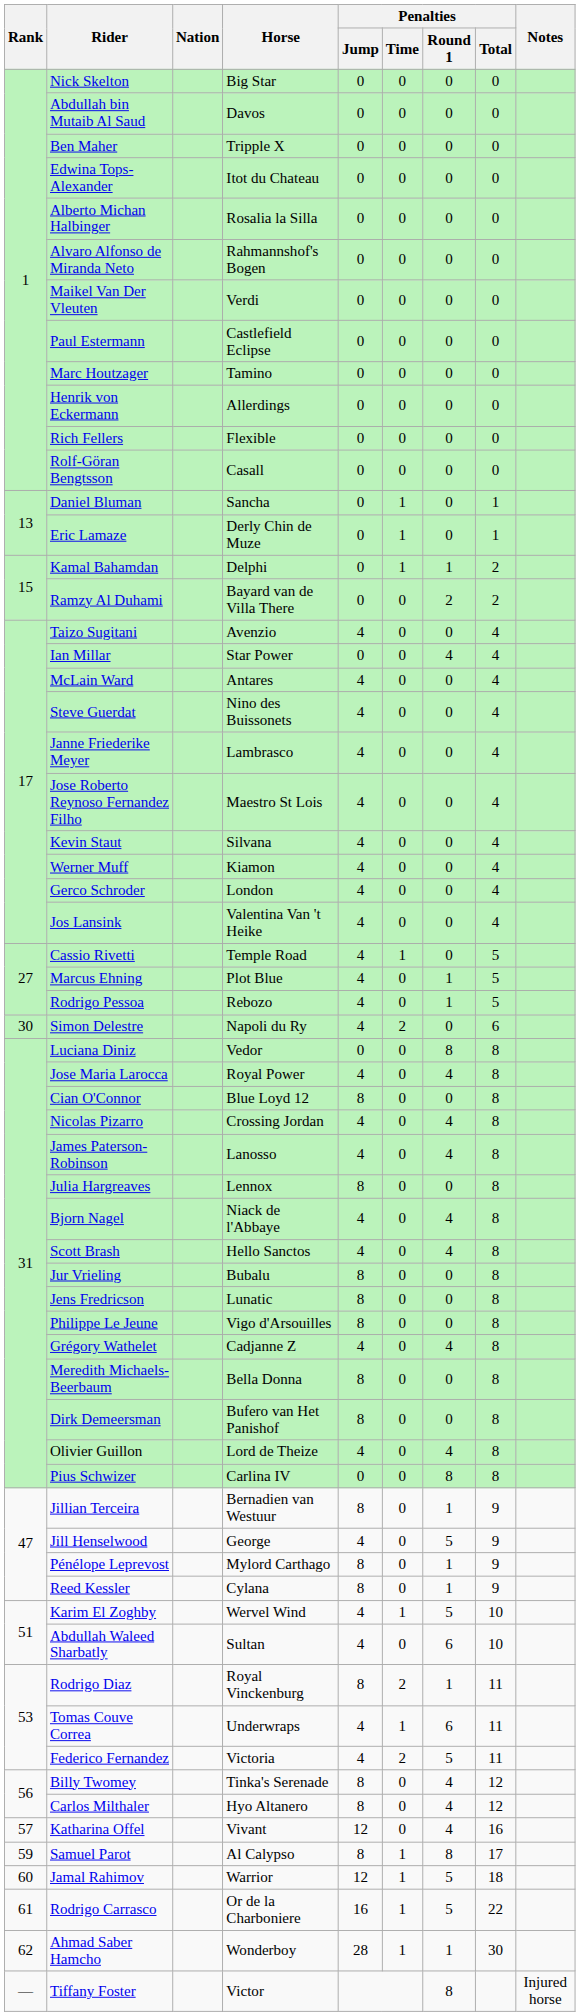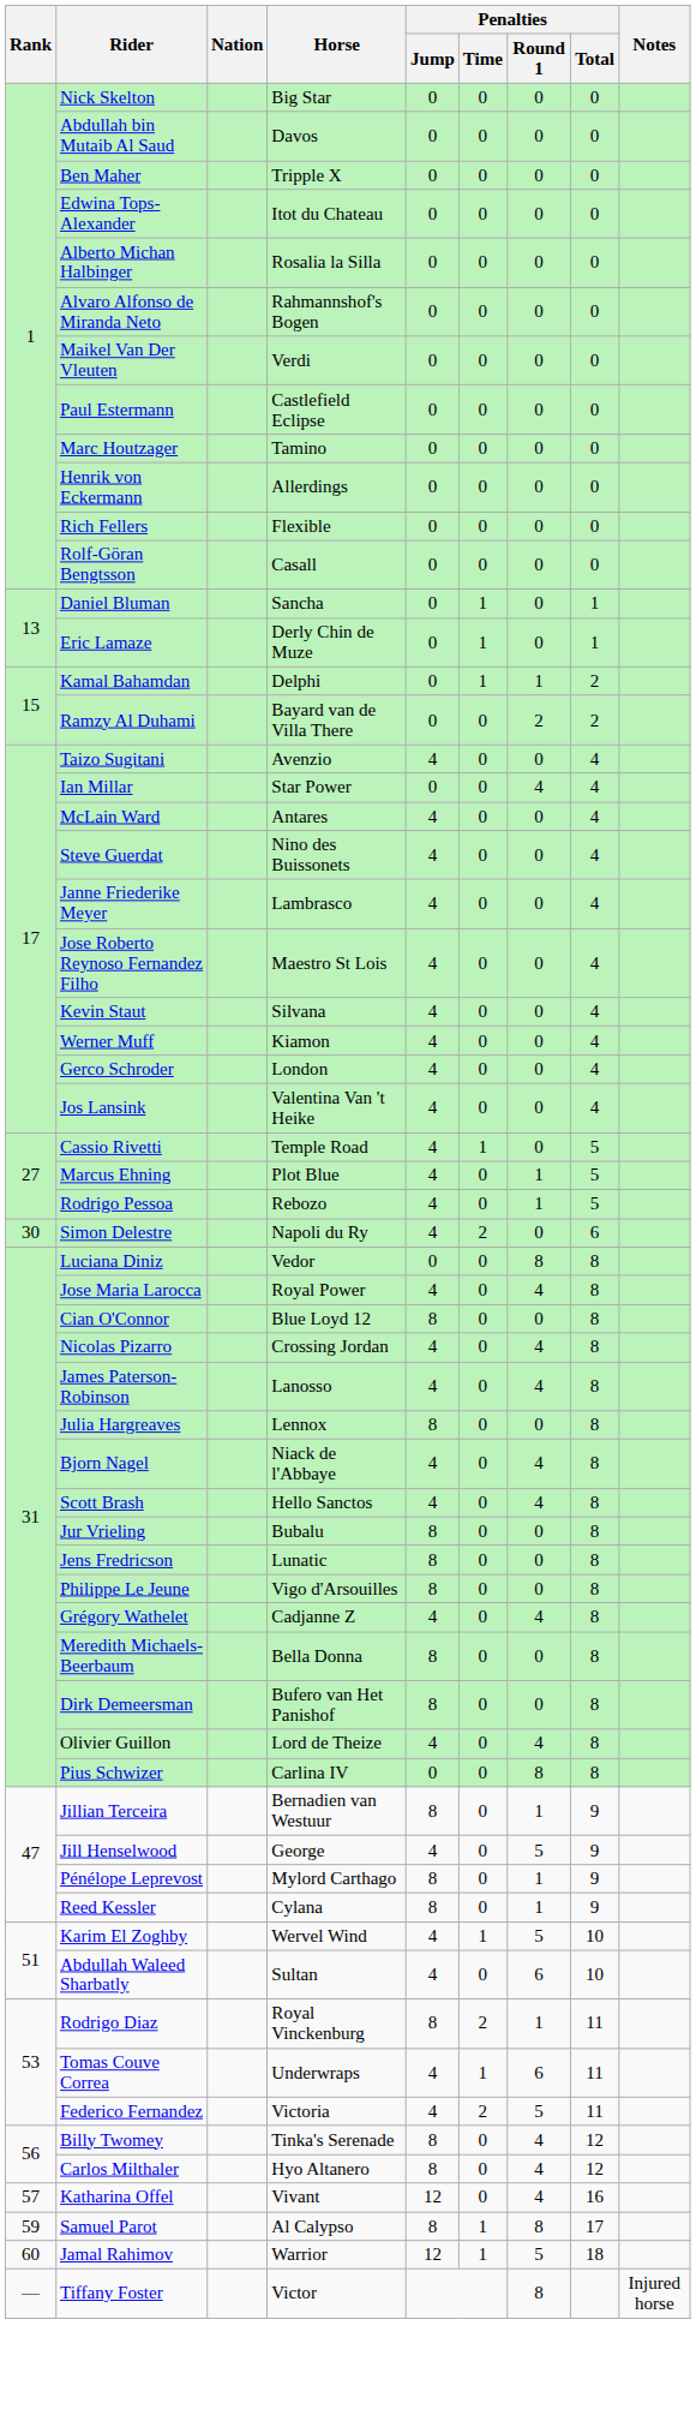 <table class="wikitable sortable" style="text-align:center">
 <tr>
 <th rowspan=2>Rank</th>
 <th rowspan=2>Rider</th>
 <th rowspan=2>Nation</th>
 <th rowspan=2>Horse</th>
 <th colspan=4>Penalties</th>
 <th rowspan=2>Notes</th>
 </tr>
 <tr>
 <th>Jump</th>
 <th>Time</th>
 <th>Round 1</th>
 <th>Total</th>
 </tr>
 <tr bgcolor=bbf3bb>
 <td rowspan="12">1</td>
 <td align=left><a href='#'>Nick Skelton</a></td>
 <td align=left></td>
 <td align=left>Big Star</td>
 <td>0</td>
 <td>0</td>
 <td>0</td>
 <td>0</td>
 <td></td>
 </tr>
 <tr bgcolor=bbf3bb>
 <td align=left><a href='#'>Abdullah bin Mutaib Al Saud</a></td>
 <td align=left></td>
 <td align=left>Davos</td>
 <td>0</td>
 <td>0</td>
 <td>0</td>
 <td>0</td>
 <td></td>
 </tr>
 <tr bgcolor=bbf3bb>
 <td align=left><a href='#'>Ben Maher</a></td>
 <td align=left></td>
 <td align=left>Tripple X</td>
 <td>0</td>
 <td>0</td>
 <td>0</td>
 <td>0</td>
 <td></td>
 </tr>
 <tr bgcolor=bbf3bb>
 <td align=left><a href='#'>Edwina Tops-Alexander</a></td>
 <td align=left></td>
 <td align=left>Itot du Chateau</td>
 <td>0</td>
 <td>0</td>
 <td>0</td>
 <td>0</td>
 <td></td>
 </tr>
 <tr bgcolor=bbf3bb>
 <td align=left><a href='#'>Alberto Michan Halbinger</a></td>
 <td align=left></td>
 <td align=left>Rosalia la Silla</td>
 <td>0</td>
 <td>0</td>
 <td>0</td>
 <td>0</td>
 <td></td>
 </tr>
 <tr bgcolor=bbf3bb>
 <td align=left><a href='#'>Alvaro Alfonso de Miranda Neto</a></td>
 <td align=left></td>
 <td align=left>Rahmannshof's Bogen</td>
 <td>0</td>
 <td>0</td>
 <td>0</td>
 <td>0</td>
 <td></td>
 </tr>
 <tr bgcolor=bbf3bb>
 <td align=left><a href='#'>Maikel Van Der Vleuten</a></td>
 <td align=left></td>
 <td align=left>Verdi</td>
 <td>0</td>
 <td>0</td>
 <td>0</td>
 <td>0</td>
 <td></td>
 </tr>
 <tr bgcolor=bbf3bb>
 <td align=left><a href='#'>Paul Estermann</a></td>
 <td align=left></td>
 <td align=left>Castlefield Eclipse</td>
 <td>0</td>
 <td>0</td>
 <td>0</td>
 <td>0</td>
 <td></td>
 </tr>
 <tr bgcolor=bbf3bb>
 <td align=left><a href='#'>Marc Houtzager</a></td>
 <td align=left></td>
 <td align=left>Tamino</td>
 <td>0</td>
 <td>0</td>
 <td>0</td>
 <td>0</td>
 <td></td>
 </tr>
 <tr bgcolor=bbf3bb>
 <td align=left><a href='#'>Henrik von Eckermann</a></td>
 <td align=left></td>
 <td align=left>Allerdings</td>
 <td>0</td>
 <td>0</td>
 <td>0</td>
 <td>0</td>
 <td></td>
 </tr>
 <tr bgcolor=bbf3bb>
 <td align=left><a href='#'>Rich Fellers</a></td>
 <td align=left></td>
 <td align=left>Flexible</td>
 <td>0</td>
 <td>0</td>
 <td>0</td>
 <td>0</td>
 <td></td>
 </tr>
 <tr bgcolor=bbf3bb>
 <td align=left><a href='#'>Rolf-Göran Bengtsson</a></td>
 <td align=left></td>
 <td align=left>Casall</td>
 <td>0</td>
 <td>0</td>
 <td>0</td>
 <td>0</td>
 <td></td>
 </tr>
 <tr bgcolor=bbf3bb>
 <td rowspan="2">13</td>
 <td align=left><a href='#'>Daniel Bluman</a></td>
 <td align=left></td>
 <td align=left>Sancha</td>
 <td>0</td>
 <td>1</td>
 <td>0</td>
 <td>1</td>
 <td></td>
 </tr>
 <tr bgcolor=bbf3bb>
 <td align=left><a href='#'>Eric Lamaze</a></td>
 <td align=left></td>
 <td align=left>Derly Chin de Muze</td>
 <td>0</td>
 <td>1</td>
 <td>0</td>
 <td>1</td>
 <td></td>
 </tr>
 <tr bgcolor=bbf3bb>
 <td rowspan="2">15</td>
 <td align=left><a href='#'>Kamal Bahamdan</a></td>
 <td align=left></td>
 <td align=left>Delphi</td>
 <td>0</td>
 <td>1</td>
 <td>1</td>
 <td>2</td>
 <td></td>
 </tr>
 <tr bgcolor=bbf3bb>
 <td align=left><a href='#'>Ramzy Al Duhami</a></td>
 <td align=left></td>
 <td align=left>Bayard van de Villa There</td>
 <td>0</td>
 <td>0</td>
 <td>2</td>
 <td>2</td>
 <td></td>
 </tr>
 <tr bgcolor=bbf3bb>
 <td rowspan="10">17</td>
 <td align=left><a href='#'>Taizo Sugitani</a></td>
 <td align=left></td>
 <td align=left>Avenzio</td>
 <td>4</td>
 <td>0</td>
 <td>0</td>
 <td>4</td>
 <td></td>
 </tr>
 <tr bgcolor=bbf3bb>
 <td align=left><a href='#'>Ian Millar</a></td>
 <td align=left></td>
 <td align=left>Star Power</td>
 <td>0</td>
 <td>0</td>
 <td>4</td>
 <td>4</td>
 <td></td>
 </tr>
 <tr bgcolor=bbf3bb>
 <td align=left><a href='#'>McLain Ward</a></td>
 <td align=left></td>
 <td align=left>Antares</td>
 <td>4</td>
 <td>0</td>
 <td>0</td>
 <td>4</td>
 <td></td>
 </tr>
 <tr bgcolor=bbf3bb>
 <td align=left><a href='#'>Steve Guerdat</a></td>
 <td align=left></td>
 <td align=left>Nino des Buissonets</td>
 <td>4</td>
 <td>0</td>
 <td>0</td>
 <td>4</td>
 <td></td>
 </tr>
 <tr bgcolor=bbf3bb>
 <td align=left><a href='#'>Janne Friederike Meyer</a></td>
 <td align=left></td>
 <td align=left>Lambrasco</td>
 <td>4</td>
 <td>0</td>
 <td>0</td>
 <td>4</td>
 <td></td>
 </tr>
 <tr bgcolor=bbf3bb>
 <td align=left><a href='#'>Jose Roberto Reynoso Fernandez Filho</a></td>
 <td align=left></td>
 <td align=left>Maestro St Lois</td>
 <td>4</td>
 <td>0</td>
 <td>0</td>
 <td>4</td>
 <td></td>
 </tr>
 <tr bgcolor=bbf3bb>
 <td align=left><a href='#'>Kevin Staut</a></td>
 <td align=left></td>
 <td align=left>Silvana</td>
 <td>4</td>
 <td>0</td>
 <td>0</td>
 <td>4</td>
 <td></td>
 </tr>
 <tr bgcolor=bbf3bb>
 <td align=left><a href='#'>Werner Muff</a></td>
 <td align=left></td>
 <td align=left>Kiamon</td>
 <td>4</td>
 <td>0</td>
 <td>0</td>
 <td>4</td>
 <td></td>
 </tr>
 <tr bgcolor=bbf3bb>
 <td align=left><a href='#'>Gerco Schroder</a></td>
 <td align=left></td>
 <td align=left>London</td>
 <td>4</td>
 <td>0</td>
 <td>0</td>
 <td>4</td>
 <td></td>
 </tr>
 <tr bgcolor=bbf3bb>
 <td align=left><a href='#'>Jos Lansink</a></td>
 <td align=left></td>
 <td align=left>Valentina Van 't Heike</td>
 <td>4</td>
 <td>0</td>
 <td>0</td>
 <td>4</td>
 <td></td>
 </tr>
 <tr bgcolor=bbf3bb>
 <td rowspan="3">27</td>
 <td align=left><a href='#'>Cassio Rivetti</a></td>
 <td align=left></td>
 <td align=left>Temple Road</td>
 <td>4</td>
 <td>1</td>
 <td>0</td>
 <td>5</td>
 <td></td>
 </tr>
 <tr bgcolor=bbf3bb>
 <td align=left><a href='#'>Marcus Ehning</a></td>
 <td align=left></td>
 <td align=left>Plot Blue</td>
 <td>4</td>
 <td>0</td>
 <td>1</td>
 <td>5</td>
 <td></td>
 </tr>
 <tr bgcolor=bbf3bb>
 <td align=left><a href='#'>Rodrigo Pessoa</a></td>
 <td align=left></td>
 <td align=left>Rebozo</td>
 <td>4</td>
 <td>0</td>
 <td>1</td>
 <td>5</td>
 <td></td>
 </tr>
 <tr bgcolor=bbf3bb>
 <td>30</td>
 <td align=left><a href='#'>Simon Delestre</a></td>
 <td align=left></td>
 <td align=left>Napoli du Ry</td>
 <td>4</td>
 <td>2</td>
 <td>0</td>
 <td>6</td>
 <td></td>
 </tr>
 <tr bgcolor=bbf3bb>
 <td rowspan="16">31</td>
 <td align=left><a href='#'>Luciana Diniz</a></td>
 <td align=left></td>
 <td align=left>Vedor</td>
 <td>0</td>
 <td>0</td>
 <td>8</td>
 <td>8</td>
 <td></td>
 </tr>
 <tr bgcolor=bbf3bb>
 <td align=left><a href='#'>Jose Maria Larocca</a></td>
 <td align=left></td>
 <td align=left>Royal Power</td>
 <td>4</td>
 <td>0</td>
 <td>4</td>
 <td>8</td>
 <td></td>
 </tr>
 <tr bgcolor=bbf3bb>
 <td align=left><a href='#'>Cian O'Connor</a></td>
 <td align=left></td>
 <td align=left>Blue Loyd 12</td>
 <td>8</td>
 <td>0</td>
 <td>0</td>
 <td>8</td>
 <td></td>
 </tr>
 <tr bgcolor=bbf3bb>
 <td align=left><a href='#'>Nicolas Pizarro</a></td>
 <td align=left></td>
 <td align=left>Crossing Jordan</td>
 <td>4</td>
 <td>0</td>
 <td>4</td>
 <td>8</td>
 <td></td>
 </tr>
 <tr bgcolor=bbf3bb>
 <td align=left><a href='#'>James Paterson-Robinson</a></td>
 <td align=left></td>
 <td align=left>Lanosso</td>
 <td>4</td>
 <td>0</td>
 <td>4</td>
 <td>8</td>
 <td></td>
 </tr>
 <tr bgcolor=bbf3bb>
 <td align=left><a href='#'>Julia Hargreaves</a></td>
 <td align=left></td>
 <td align=left>Lennox</td>
 <td>8</td>
 <td>0</td>
 <td>0</td>
 <td>8</td>
 <td></td>
 </tr>
 <tr bgcolor=bbf3bb>
 <td align=left><a href='#'>Bjorn Nagel</a></td>
 <td align=left></td>
 <td align=left>Niack de l'Abbaye</td>
 <td>4</td>
 <td>0</td>
 <td>4</td>
 <td>8</td>
 <td></td>
 </tr>
 <tr bgcolor=bbf3bb>
 <td align=left><a href='#'>Scott Brash</a></td>
 <td align=left></td>
 <td align=left>Hello Sanctos</td>
 <td>4</td>
 <td>0</td>
 <td>4</td>
 <td>8</td>
 <td></td>
 </tr>
 <tr bgcolor=bbf3bb>
 <td align=left><a href='#'>Jur Vrieling</a></td>
 <td align=left></td>
 <td align=left>Bubalu</td>
 <td>8</td>
 <td>0</td>
 <td>0</td>
 <td>8</td>
 <td></td>
 </tr>
 <tr bgcolor=bbf3bb>
 <td align=left><a href='#'>Jens Fredricson</a></td>
 <td align=left></td>
 <td align=left>Lunatic</td>
 <td>8</td>
 <td>0</td>
 <td>0</td>
 <td>8</td>
 <td></td>
 </tr>
 <tr bgcolor=bbf3bb>
 <td align=left><a href='#'>Philippe Le Jeune</a></td>
 <td align=left></td>
 <td align=left>Vigo d'Arsouilles</td>
 <td>8</td>
 <td>0</td>
 <td>0</td>
 <td>8</td>
 <td></td>
 </tr>
 <tr bgcolor=bbf3bb>
 <td align=left><a href='#'>Grégory Wathelet</a></td>
 <td align=left></td>
 <td align=left>Cadjanne Z</td>
 <td>4</td>
 <td>0</td>
 <td>4</td>
 <td>8</td>
 <td></td>
 </tr>
 <tr bgcolor=bbf3bb>
 <td align=left><a href='#'>Meredith Michaels-Beerbaum</a></td>
 <td align=left></td>
 <td align=left>Bella Donna</td>
 <td>8</td>
 <td>0</td>
 <td>0</td>
 <td>8</td>
 <td></td>
 </tr>
 <tr bgcolor=bbf3bb>
 <td align=left><a href='#'>Dirk Demeersman</a></td>
 <td align=left></td>
 <td align=left>Bufero van Het Panishof</td>
 <td>8</td>
 <td>0</td>
 <td>0</td>
 <td>8</td>
 <td></td>
 </tr>
 <tr bgcolor=bbf3bb>
 <td align=left>Olivier Guillon</td>
 <td align=left></td>
 <td align=left>Lord de Theize</td>
 <td>4</td>
 <td>0</td>
 <td>4</td>
 <td>8</td>
 <td></td>
 </tr>
 <tr bgcolor=bbf3bb>
 <td align=left><a href='#'>Pius Schwizer</a></td>
 <td align=left></td>
 <td align=left>Carlina IV</td>
 <td>0</td>
 <td>0</td>
 <td>8</td>
 <td>8</td>
 <td></td>
 </tr>
 <tr>
 <td rowspan="4">47</td>
 <td align=left><a href='#'>Jillian Terceira</a></td>
 <td align=left></td>
 <td align=left>Bernadien van Westuur</td>
 <td>8</td>
 <td>0</td>
 <td>1</td>
 <td>9</td>
 <td></td>
 </tr>
 <tr>
 <td align=left><a href='#'>Jill Henselwood</a></td>
 <td align=left></td>
 <td align=left>George</td>
 <td>4</td>
 <td>0</td>
 <td>5</td>
 <td>9</td>
 <td></td>
 </tr>
 <tr>
 <td align=left><a href='#'>Pénélope Leprevost</a></td>
 <td align=left></td>
 <td align=left>Mylord Carthago</td>
 <td>8</td>
 <td>0</td>
 <td>1</td>
 <td>9</td>
 <td></td>
 </tr>
 <tr>
 <td align=left><a href='#'>Reed Kessler</a></td>
 <td align=left></td>
 <td align=left>Cylana</td>
 <td>8</td>
 <td>0</td>
 <td>1</td>
 <td>9</td>
 <td></td>
 </tr>
 <tr>
 <td rowspan="2">51</td>
 <td align=left><a href='#'>Karim El Zoghby</a></td>
 <td align=left></td>
 <td align=left>Wervel Wind</td>
 <td>4</td>
 <td>1</td>
 <td>5</td>
 <td>10</td>
 <td></td>
 </tr>
 <tr>
 <td align=left><a href='#'>Abdullah Waleed Sharbatly</a></td>
 <td align=left></td>
 <td align=left>Sultan</td>
 <td>4</td>
 <td>0</td>
 <td>6</td>
 <td>10</td>
 <td></td>
 </tr>
 <tr>
 <td rowspan="3">53</td>
 <td align=left><a href='#'>Rodrigo Diaz</a></td>
 <td align=left></td>
 <td align=left>Royal Vinckenburg</td>
 <td>8</td>
 <td>2</td>
 <td>1</td>
 <td>11</td>
 <td></td>
 </tr>
 <tr>
 <td align=left><a href='#'>Tomas Couve Correa</a></td>
 <td align=left></td>
 <td align=left>Underwraps</td>
 <td>4</td>
 <td>1</td>
 <td>6</td>
 <td>11</td>
 <td></td>
 </tr>
 <tr>
 <td align=left><a href='#'>Federico Fernandez</a></td>
 <td align=left></td>
 <td align=left>Victoria</td>
 <td>4</td>
 <td>2</td>
 <td>5</td>
 <td>11</td>
 <td></td>
 </tr>
 <tr>
 <td rowspan="2">56</td>
 <td align=left><a href='#'>Billy Twomey</a></td>
 <td align=left></td>
 <td align=left>Tinka's Serenade</td>
 <td>8</td>
 <td>0</td>
 <td>4</td>
 <td>12</td>
 <td></td>
 </tr>
 <tr>
 <td align=left><a href='#'>Carlos Milthaler</a></td>
 <td align=left></td>
 <td align=left>Hyo Altanero</td>
 <td>8</td>
 <td>0</td>
 <td>4</td>
 <td>12</td>
 <td></td>
 </tr>
 <tr>
 <td>57</td>
 <td align=left><a href='#'>Katharina Offel</a></td>
 <td align=left></td>
 <td align=left>Vivant</td>
 <td>12</td>
 <td>0</td>
 <td>4</td>
 <td>16</td>
 <td></td>
 </tr>
 <tr>
 <td>59</td>
 <td align=left><a href='#'>Samuel Parot</a></td>
 <td align=left></td>
 <td align=left>Al Calypso</td>
 <td>8</td>
 <td>1</td>
 <td>8</td>
 <td>17</td>
 <td></td>
 </tr>
 <tr>
 <td>60</td>
 <td align=left><a href='#'>Jamal Rahimov</a></td>
 <td align=left></td>
 <td align=left>Warrior</td>
 <td>12</td>
 <td>1</td>
 <td>5</td>
 <td>18</td>
 <td></td>
 </tr>
 <tr>
-<td>61</td>
-<td align=left><a href='#'>Rodrigo Carrasco</a></td>
-<td align=left></td>
-<td align=left>Or de la Charboniere</td>
-<td>16</td>
-<td>1</td>
-<td>5</td>
-<td>22</td>
-<td></td>
-</tr>
-<tr>
-<td>62</td>
-<td align=left><a href='#'>Ahmad Saber Hamcho</a></td>
-<td align=left></td>
-<td align=left>Wonderboy</td>
-<td>28</td>
-<td>1</td>
-<td>1</td>
-<td>30</td>
-<td></td>
-</tr>
-<tr>
 <td data-sort-value=63>—</td>
 <td align=left><a href='#'>Tiffany Foster</a></td>
 <td align=left></td>
 <td align=left>Victor</td>
 <td colspan=2 data-sort-value=99></td>
 <td>8</td>
 <td data-sort-value=99></td>
 <td>Injured horse</td>
 </tr>
 </table>
